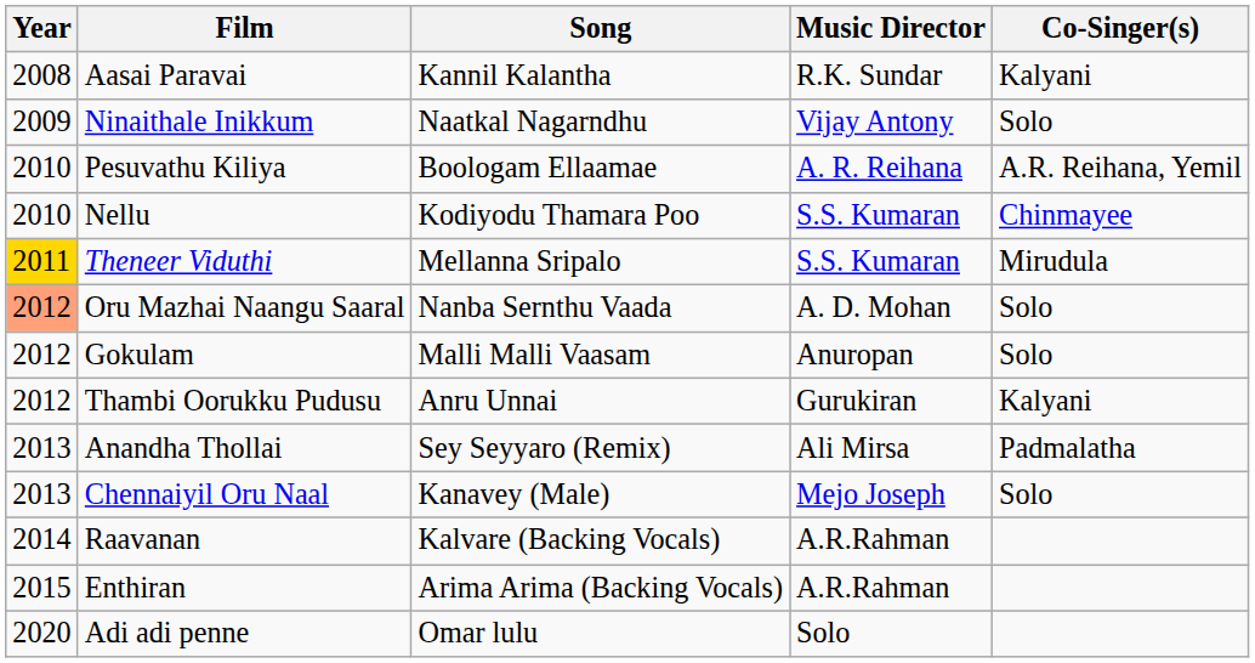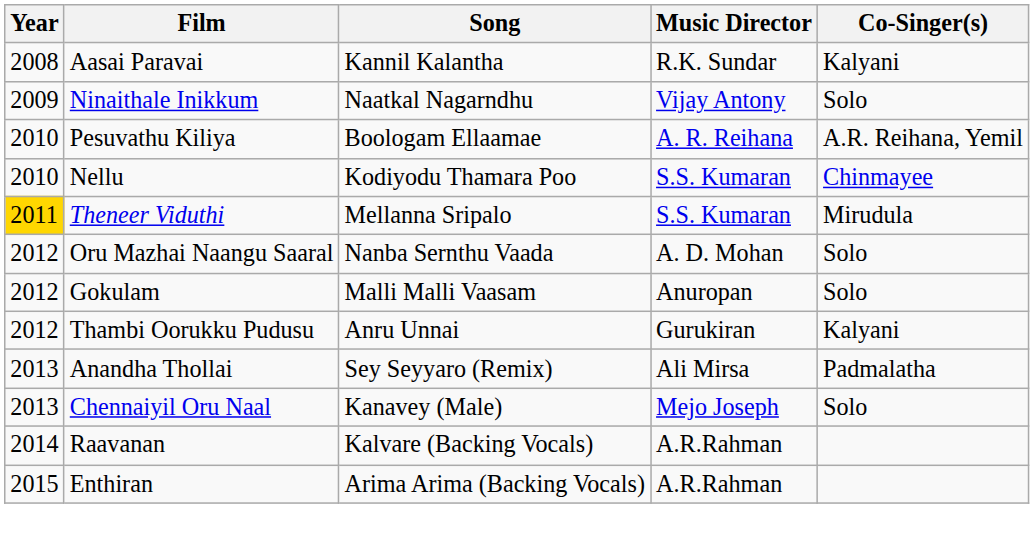 <table class="wikitable">
 <tr>
 <th>Year</th>
 <th>Film</th>
 <th>Song</th>
 <th>Music Director</th>
 <th>Co-Singer(s)</th>
 </tr>
 <tr>
 <td>2008</td>
 <td>Aasai Paravai</td>
 <td>Kannil Kalantha</td>
 <td>R.K. Sundar</td>
 <td>Kalyani</td>
 </tr>
 <tr>
 <td>2009</td>
 <td><a href='#'>Ninaithale Inikkum</a></td>
 <td>Naatkal Nagarndhu</td>
 <td><a href='#'>Vijay Antony</a></td>
 <td>Solo</td>
 </tr>
 <tr>
 <td>2010</td>
 <td>Pesuvathu Kiliya</td>
 <td>Boologam Ellaamae</td>
 <td><a href='#'>A. R. Reihana</a></td>
 <td>A.R. Reihana, Yemil</td>
 </tr>
 <tr>
 <td>2010</td>
 <td>Nellu</td>
 <td>Kodiyodu Thamara Poo</td>
 <td><a href='#'>S.S. Kumaran</a></td>
 <td><a href='#'>Chinmayee</a></td>
 </tr>
 <tr>
 <td style="background: gold;">2011</td>
 <td><em><a href='#'>Theneer Viduthi</a></em></td>
 <td>Mellanna Sripalo</td>
 <td><a href='#'>S.S. Kumaran</a></td>
 <td>Mirudula</td>
 </tr>
 <tr>
-<td style="background: lightsalmon;">2012</td>
+<td>2012</td>
 <td>Oru Mazhai Naangu Saaral</td>
 <td>Nanba Sernthu Vaada</td>
 <td>A. D. Mohan</td>
 <td>Solo</td>
 </tr>
 <tr>
 <td>2012</td>
 <td>Gokulam</td>
 <td>Malli Malli Vaasam</td>
 <td>Anuropan</td>
 <td>Solo</td>
 </tr>
 <tr>
 <td>2012</td>
 <td>Thambi Oorukku Pudusu</td>
 <td>Anru Unnai</td>
 <td>Gurukiran</td>
 <td>Kalyani</td>
 </tr>
 <tr>
 <td>2013</td>
 <td>Anandha Thollai</td>
 <td>Sey Seyyaro (Remix)</td>
 <td>Ali Mirsa</td>
 <td>Padmalatha</td>
 </tr>
 <tr>
 <td>2013</td>
 <td><a href='#'>Chennaiyil Oru Naal</a></td>
 <td>Kanavey (Male)</td>
 <td><a href='#'>Mejo Joseph</a></td>
 <td>Solo</td>
 </tr>
 <tr>
 <td>2014</td>
 <td>Raavanan</td>
 <td>Kalvare (Backing Vocals)</td>
 <td>A.R.Rahman</td>
 <td></td>
 </tr>
 <tr>
 <td>2015</td>
 <td>Enthiran</td>
 <td>Arima Arima (Backing Vocals)</td>
 <td>A.R.Rahman</td>
 <td></td>
 </tr>
-<tr>
-<td>2020</td>
-<td>Adi adi penne</td>
-<td>Omar lulu</td>
-<td>Solo</td>
-<td></td>
-</tr>
 </table>
